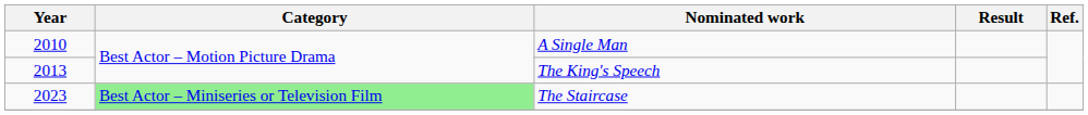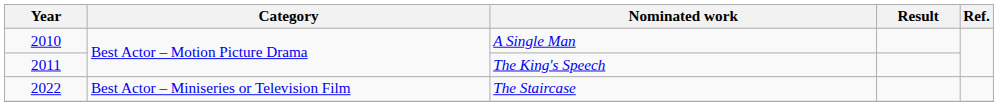 <table class=wikitable>
 <tr>
 <th scope="col" style="width:5em;">Year</th>
 <th scope="col" style="width:26em;">Category</th>
 <th scope="col" style="width:25em;">Nominated work</th>
 <th scope="col" style="width:5em;">Result</th>
 <th>Ref.</th>
 </tr>
 <tr>
 <td style="text-align:center;"><a href='#'>2010</a></td>
 <td rowspan=2><a href='#'>Best Actor – Motion Picture Drama</a></td>
 <td><em><a href='#'>A Single Man</a></em></td>
 <td></td>
 <td style="text-align:center;", rowspan=2></td>
 </tr>
 <tr>
-<td style="text-align:center;"><a href='#'>2013</a></td>
+<td style="text-align:center;"><a href='#'>2011</a></td>
 <td><em><a href='#'>The King's Speech</a></em></td>
 <td></td>
 </tr>
 <tr>
-<td style="text-align:center;"><a href='#'>2023</a></td>
-<td style="background: lightgreen;"><a href='#'>Best Actor – Miniseries or Television Film</a></td>
+<td style="text-align:center;"><a href='#'>2022</a></td>
+<td><a href='#'>Best Actor – Miniseries or Television Film</a></td>
 <td><em><a href='#'>The Staircase</a></em></td>
 <td></td>
 <td style="text-align:center;"></td>
 </tr>
 <tr>
 </tr>
 </table>
